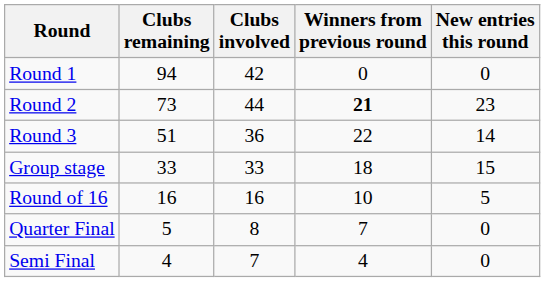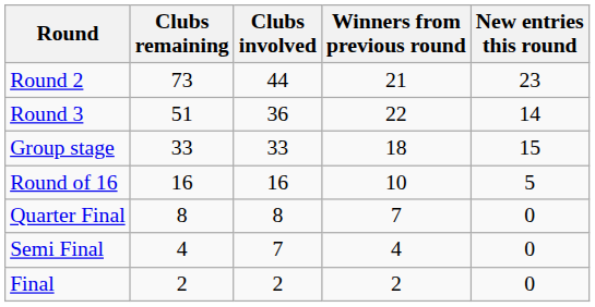 <table class="wikitable">
 <tr>
 <th>Round</th>
 <th>Clubs<br>remaining</th>
 <th>Clubs<br>involved</th>
 <th>Winners from<br>previous round</th>
 <th>New entries<br>this round</th>
 </tr>
 <tr>
-<td><a href='#'>Round 1</a></td>
-<td style="text-align:center;">94</td>
-<td style="text-align:center;">42</td>
-<td style="text-align:center;">0</td>
-<td style="text-align:center;">0</td>
-</tr>
-<tr>
 <td><a href='#'>Round 2</a></td>
 <td style="text-align:center;">73</td>
 <td style="text-align:center;">44</td>
-<td style="text-align:center;"><strong>21</strong></td>
+<td style="text-align:center;">21</td>
 <td style="text-align:center;">23</td>
 </tr>
 <tr>
 <td><a href='#'>Round 3</a></td>
 <td style="text-align:center;">51</td>
 <td style="text-align:center;">36</td>
 <td style="text-align:center;">22</td>
 <td style="text-align:center;">14</td>
 </tr>
 <tr>
 <td><a href='#'>Group stage</a></td>
 <td style="text-align:center;">33</td>
 <td style="text-align:center;">33</td>
 <td style="text-align:center;">18</td>
 <td style="text-align:center;">15</td>
 </tr>
 <tr>
 <td><a href='#'>Round of 16</a></td>
 <td style="text-align:center;">16</td>
 <td style="text-align:center;">16</td>
 <td style="text-align:center;">10</td>
 <td style="text-align:center;">5</td>
 </tr>
 <tr>
 <td><a href='#'>Quarter Final</a></td>
-<td style="text-align:center;">5</td>
+<td style="text-align:center;">8</td>
 <td style="text-align:center;">8</td>
 <td style="text-align:center;">7</td>
 <td style="text-align:center;">0</td>
 </tr>
 <tr>
 <td><a href='#'>Semi Final</a></td>
 <td style="text-align:center;">4</td>
 <td style="text-align:center;">7</td>
 <td style="text-align:center;">4</td>
 <td style="text-align:center;">0</td>
 </tr>
+<tr>
+<td><a href='#'>Final</a></td>
+<td style="text-align:center;">2</td>
+<td style="text-align:center;">2</td>
+<td style="text-align:center;">2</td>
+<td style="text-align:center;">0</td>
+</tr>
 </table>
